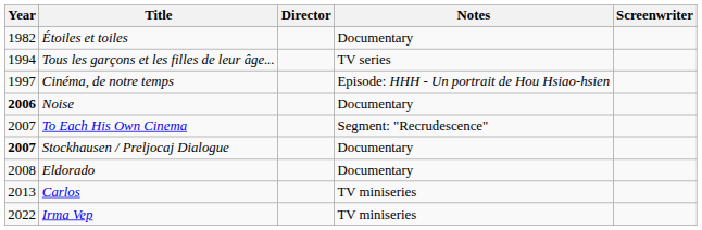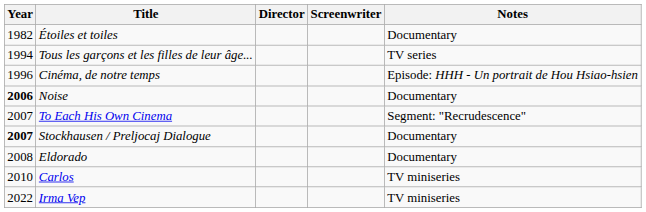 <table class="wikitable">
 <tr>
 <th>Year</th>
 <th>Title</th>
 <th>Director</th>
+<th>Screenwriter</th>
 <th>Notes</th>
-<th>Screenwriter</th>
 </tr>
 <tr>
 <td style="text-align:center;">1982</td>
 <td style="text-align:left;"><em>Étoiles et toiles</em></td>
 <td></td>
+<td></td>
 <td>Documentary</td>
-<td></td>
 </tr>
 <tr>
 <td style="text-align:center;">1994</td>
 <td style="text-align:left;"><em>Tous les garçons et les filles de leur âge...</em></td>
 <td></td>
+<td></td>
 <td>TV series</td>
-<td></td>
 </tr>
 <tr>
-<td style="text-align:center;">1997</td>
+<td style="text-align:center;">1996</td>
 <td style="text-align:left;"><em>Cinéma, de notre temps</em></td>
 <td></td>
+<td></td>
 <td>Episode: <em>HHH - Un portrait de Hou Hsiao-hsien</em></td>
-<td></td>
 </tr>
 <tr>
 <td style="text-align:center;"><strong>2006</strong></td>
 <td style="text-align:left;"><em>Noise</em></td>
 <td></td>
+<td></td>
 <td>Documentary</td>
-<td></td>
 </tr>
 <tr>
 <td style="text-align:center;">2007</td>
 <td style="text-align:left;"><em><a href='#'>To Each His Own Cinema</a></em></td>
 <td></td>
+<td></td>
 <td>Segment: "Recrudescence"</td>
-<td></td>
 </tr>
 <tr>
 <td style="text-align:center;"><strong>2007</strong></td>
 <td style="text-align:left;"><em>Stockhausen / Preljocaj Dialogue</em></td>
 <td></td>
+<td></td>
 <td>Documentary</td>
-<td></td>
 </tr>
 <tr>
 <td style="text-align:center;">2008</td>
 <td style="text-align:left;"><em>Eldorado</em></td>
 <td></td>
+<td></td>
 <td>Documentary</td>
-<td></td>
 </tr>
 <tr>
-<td style="text-align:center;">2013</td>
+<td style="text-align:center;">2010</td>
 <td style="text-align:left;"><em><a href='#'>Carlos</a></em></td>
 <td></td>
+<td></td>
 <td>TV miniseries</td>
-<td></td>
 </tr>
 <tr>
 <td style="text-align:center;">2022</td>
 <td style="text-align:left;"><em><a href='#'>Irma Vep</a></em></td>
 <td></td>
+<td></td>
 <td>TV miniseries</td>
-<td></td>
 </tr>
 </table>
